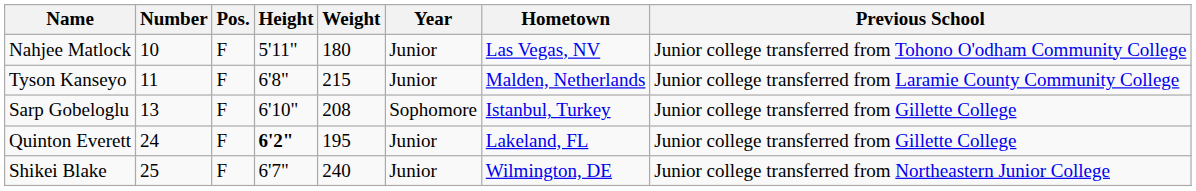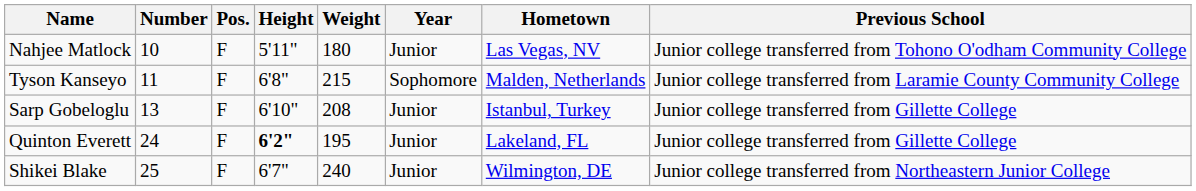 <table class="wikitable sortable" border="1">
 <tr>
 <th>Name</th>
 <th>Number</th>
 <th>Pos.</th>
 <th>Height</th>
 <th>Weight</th>
 <th>Year</th>
 <th>Hometown</th>
 <th class="unsortable">Previous School</th>
 </tr>
 <tr>
 <td>Nahjee Matlock</td>
 <td>10</td>
 <td>F</td>
 <td>5'11"</td>
 <td>180</td>
 <td>Junior</td>
 <td><a href='#'>Las Vegas, NV</a></td>
 <td>Junior college transferred from <a href='#'>Tohono O'odham Community College</a></td>
 </tr>
 <tr>
 <td>Tyson Kanseyo</td>
 <td>11</td>
 <td>F</td>
 <td>6'8"</td>
 <td>215</td>
-<td>Junior</td>
+<td>Sophomore</td>
 <td><a href='#'>Malden, Netherlands</a></td>
 <td>Junior college transferred from <a href='#'>Laramie County Community College</a></td>
 </tr>
 <tr>
 <td>Sarp Gobeloglu</td>
 <td>13</td>
 <td>F</td>
 <td>6'10"</td>
 <td>208</td>
-<td>Sophomore</td>
+<td>Junior</td>
 <td><a href='#'>Istanbul, Turkey</a></td>
 <td>Junior college transferred from <a href='#'>Gillette College</a></td>
 </tr>
 <tr>
 <td>Quinton Everett</td>
 <td>24</td>
 <td>F</td>
 <td><strong>6'2"</strong></td>
 <td>195</td>
 <td>Junior</td>
 <td><a href='#'>Lakeland, FL</a></td>
 <td>Junior college transferred from <a href='#'>Gillette College</a></td>
 </tr>
 <tr>
 <td>Shikei Blake</td>
 <td>25</td>
 <td>F</td>
 <td>6'7"</td>
 <td>240</td>
 <td>Junior</td>
 <td><a href='#'>Wilmington, DE</a></td>
 <td>Junior college transferred from <a href='#'>Northeastern Junior College</a></td>
 </tr>
 </table>
